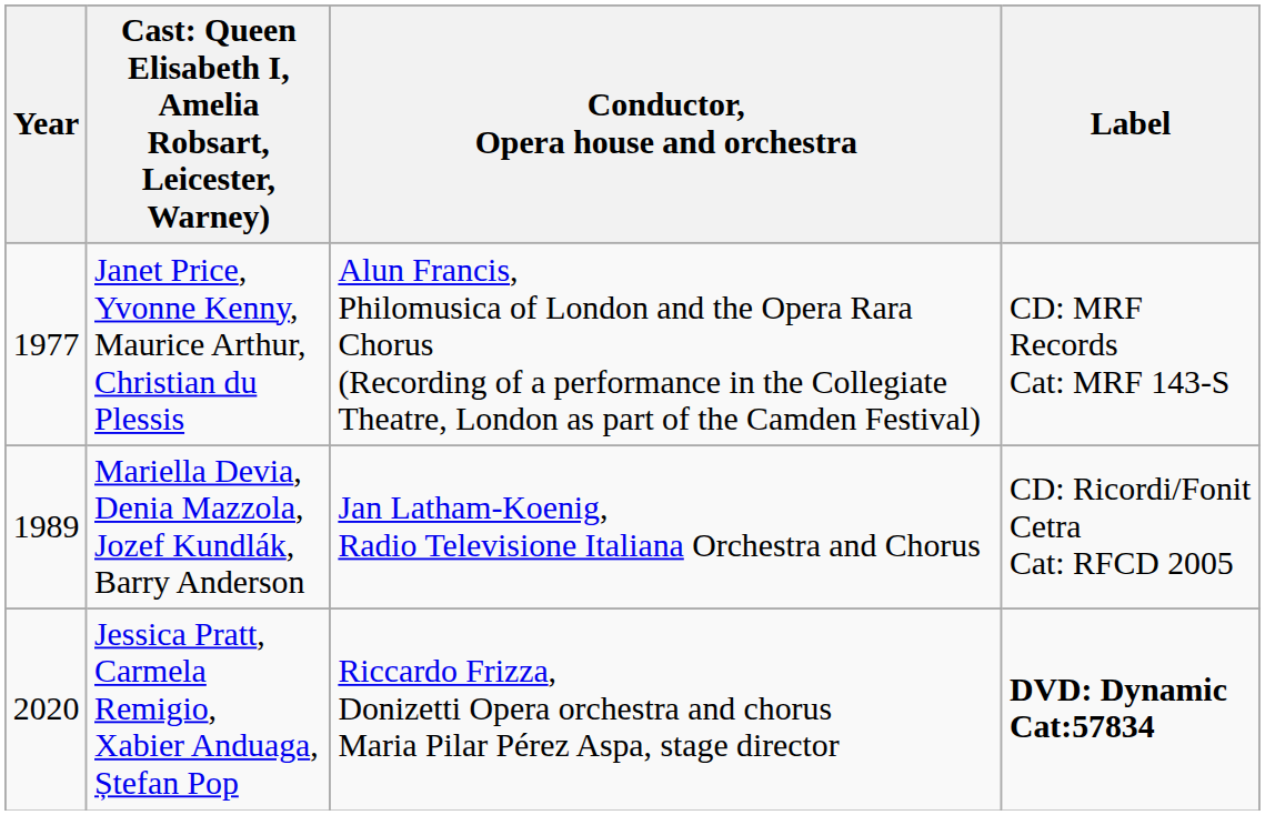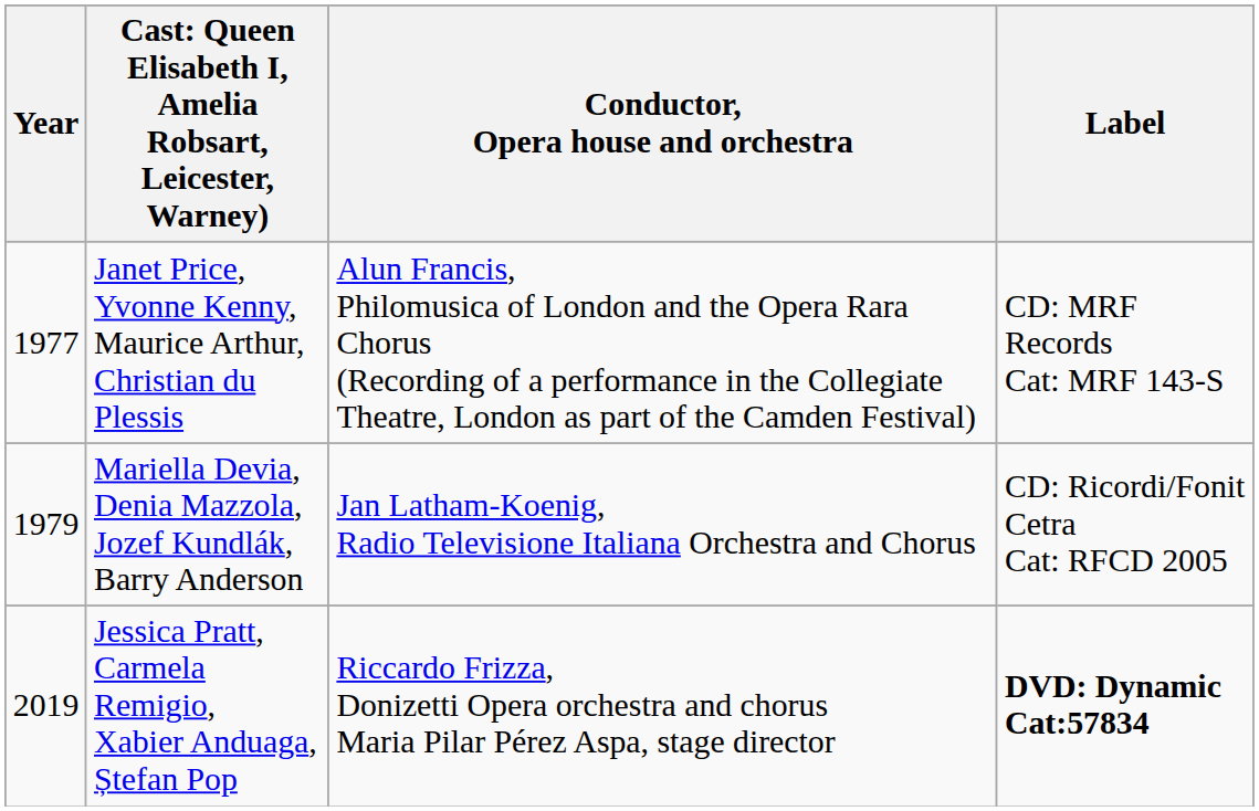 <table class="wikitable">
 <tr>
 <th>Year</th>
 <th>Cast: Queen Elisabeth I,<br>Amelia Robsart,<br>Leicester, Warney)</th>
 <th>Conductor,<br>Opera house and orchestra</th>
 <th>Label</th>
 </tr>
 <tr>
 <td>1977</td>
 <td><a href='#'>Janet Price</a>,<br><a href='#'>Yvonne Kenny</a>,<br>Maurice Arthur,<br><a href='#'>Christian du Plessis</a></td>
 <td><a href='#'>Alun Francis</a>,<br>Philomusica of London and the Opera Rara Chorus<br>(Recording of a performance in the Collegiate Theatre, London as part of the Camden Festival)</td>
 <td>CD: MRF Records<br>Cat: MRF 143-S</td>
 </tr>
 <tr>
-<td>1989</td>
+<td>1979</td>
 <td><a href='#'>Mariella Devia</a>,<br><a href='#'>Denia Mazzola</a>,<br><a href='#'>Jozef Kundlák</a>,<br>Barry Anderson</td>
 <td><a href='#'>Jan Latham-Koenig</a>,<br><a href='#'>Radio Televisione Italiana</a> Orchestra and Chorus</td>
 <td>CD: Ricordi/Fonit Cetra<br>Cat: RFCD 2005</td>
 </tr>
 <tr>
-<td>2020</td>
+<td>2019</td>
 <td><a href='#'>Jessica Pratt</a>,<br><a href='#'>Carmela Remigio</a>,<br><a href='#'>Xabier Anduaga</a>,<br><a href='#'>Ștefan Pop</a></td>
 <td><a href='#'>Riccardo Frizza</a>,<br>Donizetti Opera orchestra and chorus<br>Maria Pilar Pérez Aspa, stage director</td>
 <td><strong>DVD: Dynamic<br>Cat:57834</strong></td>
 </tr>
 </table>
